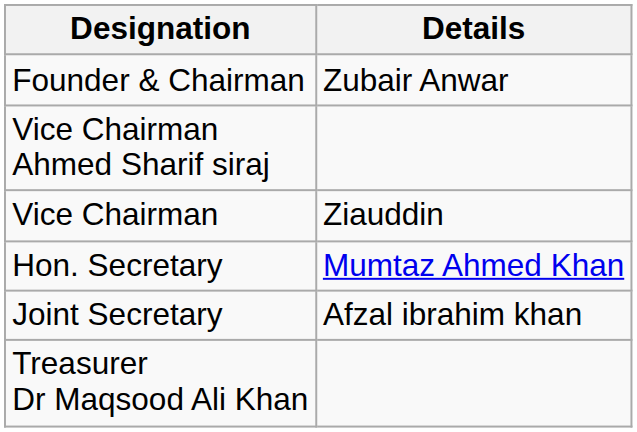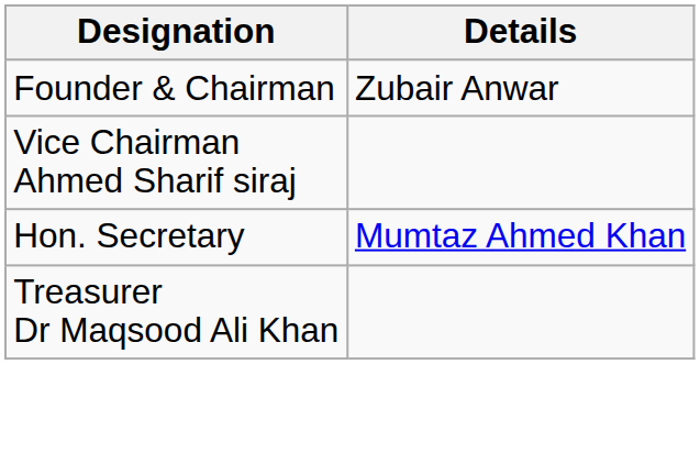 <table class="wikitable">
 <tr>
 <th>Designation</th>
 <th>Details</th>
 </tr>
 <tr>
 <td>Founder & Chairman</td>
 <td>Zubair Anwar</td>
 </tr>
 <tr>
 <td>Vice Chairman<br>Ahmed Sharif siraj</td>
 </tr>
 <tr>
-<td>Vice Chairman</td>
-<td>Ziauddin</td>
-</tr>
-<tr>
 <td>Hon. Secretary</td>
 <td><a href='#'>Mumtaz Ahmed Khan</a></td>
-</tr>
-<tr>
-<td>Joint Secretary</td>
-<td>Afzal ibrahim khan</td>
 </tr>
 <tr>
 <td>Treasurer<br>Dr Maqsood Ali Khan</td>
 </tr>
 </table>
